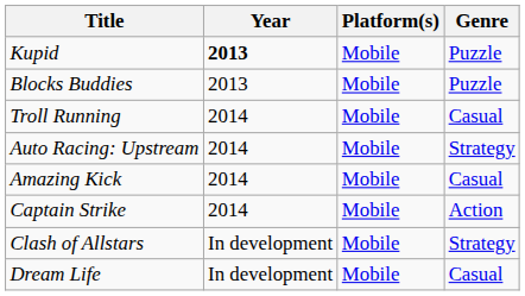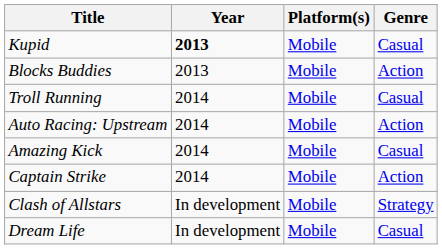 <table class="wikitable">
 <tr>
 <th>Title</th>
 <th>Year</th>
 <th>Platform(s)</th>
 <th>Genre</th>
 </tr>
 <tr>
 <td><em>Kupid</em></td>
 <td><strong>2013</strong></td>
 <td><a href='#'>Mobile</a></td>
-<td><a href='#'>Puzzle</a></td>
+<td><a href='#'>Casual</a></td>
 </tr>
 <tr>
 <td><em>Blocks Buddies</em></td>
 <td>2013</td>
 <td><a href='#'>Mobile</a></td>
-<td><a href='#'>Puzzle</a></td>
+<td><a href='#'>Action</a></td>
 </tr>
 <tr>
 <td><em>Troll Running</em></td>
 <td>2014</td>
 <td><a href='#'>Mobile</a></td>
 <td><a href='#'>Casual</a></td>
 </tr>
 <tr>
 <td><em>Auto Racing: Upstream</em></td>
 <td>2014</td>
 <td><a href='#'>Mobile</a></td>
-<td><a href='#'>Strategy</a></td>
+<td><a href='#'>Action</a></td>
 </tr>
 <tr>
 <td><em>Amazing Kick</em></td>
 <td>2014</td>
 <td><a href='#'>Mobile</a></td>
 <td><a href='#'>Casual</a></td>
 </tr>
 <tr>
 <td><em>Captain Strike</em></td>
 <td>2014</td>
 <td><a href='#'>Mobile</a></td>
 <td><a href='#'>Action</a></td>
 </tr>
 <tr>
 <td><em>Clash of Allstars</em></td>
 <td>In development</td>
 <td><a href='#'>Mobile</a></td>
 <td><a href='#'>Strategy</a></td>
 </tr>
 <tr>
 <td><em>Dream Life</em></td>
 <td>In development</td>
 <td><a href='#'>Mobile</a></td>
 <td><a href='#'>Casual</a></td>
 </tr>
 </table>
